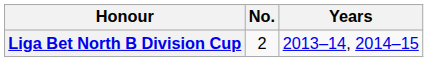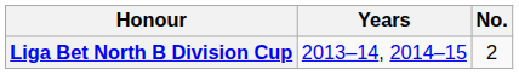 <table class="wikitable plainrowheaders">
 <tr>
 <th scope=col>Honour</th>
+<th scope=col>Years</th>
 <th scope=col>No.</th>
-<th scope=col>Years</th>
 </tr>
 <tr>
 <th scope=row><a href='#'>Liga Bet North B Division Cup</a></th>
+<td><a href='#'>2013–14</a>, <a href='#'>2014–15</a></td>
 <td align=center>2</td>
-<td><a href='#'>2013–14</a>, <a href='#'>2014–15</a></td>
 </tr>
 </table>
